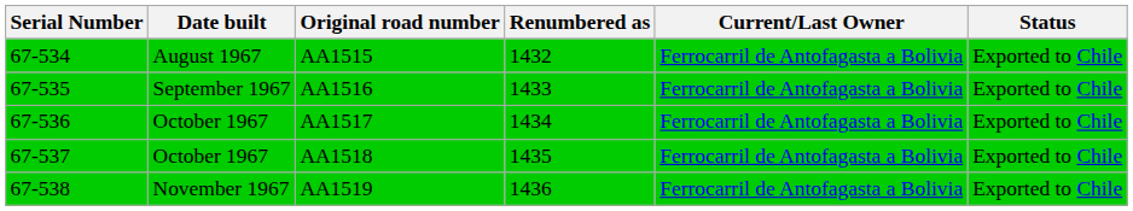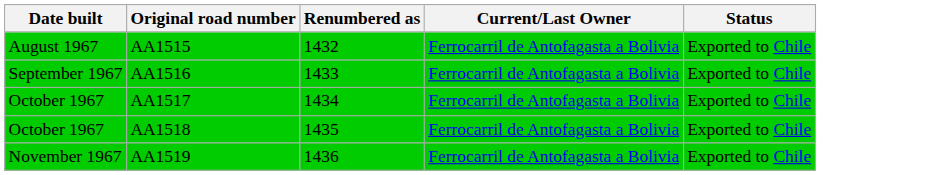 <table class="wikitable sortable">
 <tr>
-<th>Serial Number</th>
 <th>Date built</th>
 <th>Original road number</th>
 <th>Renumbered as</th>
 <th>Current/Last Owner</th>
 <th>Status</th>
 </tr>
 <tr>
-<td bgcolor=#00CC00>67-534</td>
 <td bgcolor=#00CC00>August 1967</td>
 <td bgcolor=#00CC00>AA1515</td>
 <td bgcolor=#00CC00>1432</td>
 <td bgcolor=#00CC00><a href='#'>Ferrocarril de Antofagasta a Bolivia</a></td>
 <td bgcolor=#00CC00>Exported to <a href='#'>Chile</a></td>
 </tr>
 <tr>
-<td bgcolor=#00CC00>67-535</td>
 <td bgcolor=#00CC00>September 1967</td>
 <td bgcolor=#00CC00>AA1516</td>
 <td bgcolor=#00CC00>1433</td>
 <td bgcolor=#00CC00><a href='#'>Ferrocarril de Antofagasta a Bolivia</a></td>
 <td bgcolor=#00CC00>Exported to <a href='#'>Chile</a></td>
 </tr>
 <tr>
-<td bgcolor=#00CC00>67-536</td>
 <td bgcolor=#00CC00>October 1967</td>
 <td bgcolor=#00CC00>AA1517</td>
 <td bgcolor=#00CC00>1434</td>
 <td bgcolor=#00CC00><a href='#'>Ferrocarril de Antofagasta a Bolivia</a></td>
 <td bgcolor=#00CC00>Exported to <a href='#'>Chile</a></td>
 </tr>
 <tr>
-<td bgcolor=#00CC00>67-537</td>
 <td bgcolor=#00CC00>October 1967</td>
 <td bgcolor=#00CC00>AA1518</td>
 <td bgcolor=#00CC00>1435</td>
 <td bgcolor=#00CC00><a href='#'>Ferrocarril de Antofagasta a Bolivia</a></td>
 <td bgcolor=#00CC00>Exported to <a href='#'>Chile</a></td>
 </tr>
 <tr>
-<td bgcolor=#00CC00>67-538</td>
 <td bgcolor=#00CC00>November 1967</td>
 <td bgcolor=#00CC00>AA1519</td>
 <td bgcolor=#00CC00>1436</td>
 <td bgcolor=#00CC00><a href='#'>Ferrocarril de Antofagasta a Bolivia</a></td>
 <td bgcolor=#00CC00>Exported to <a href='#'>Chile</a></td>
 </tr>
 </table>
